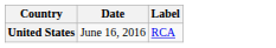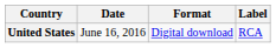 <table class="wikitable plainrowheaders">
 <tr>
 <th>Country</th>
 <th>Date</th>
+<th>Format</th>
 <th>Label</th>
 </tr>
 <tr>
 <th scope="row">United States</th>
 <td>June 16, 2016</td>
+<td><a href='#'>Digital download</a></td>
 <td><a href='#'>RCA</a></td>
 </tr>
 </table>
